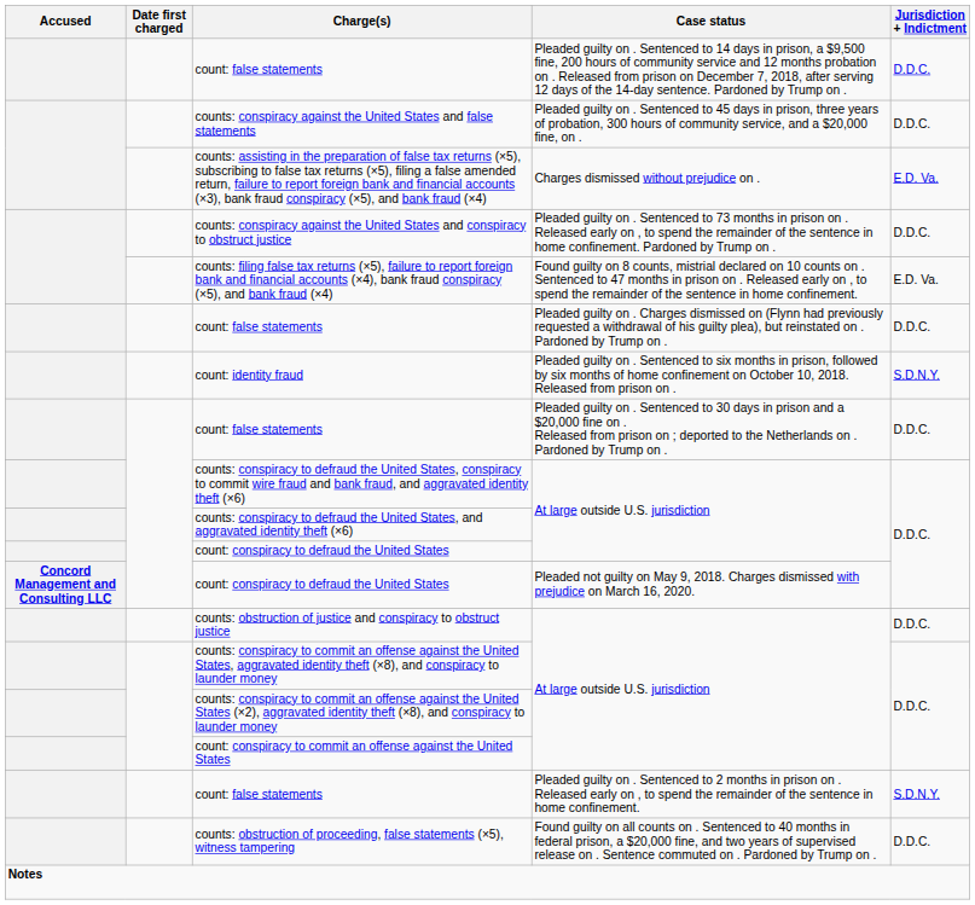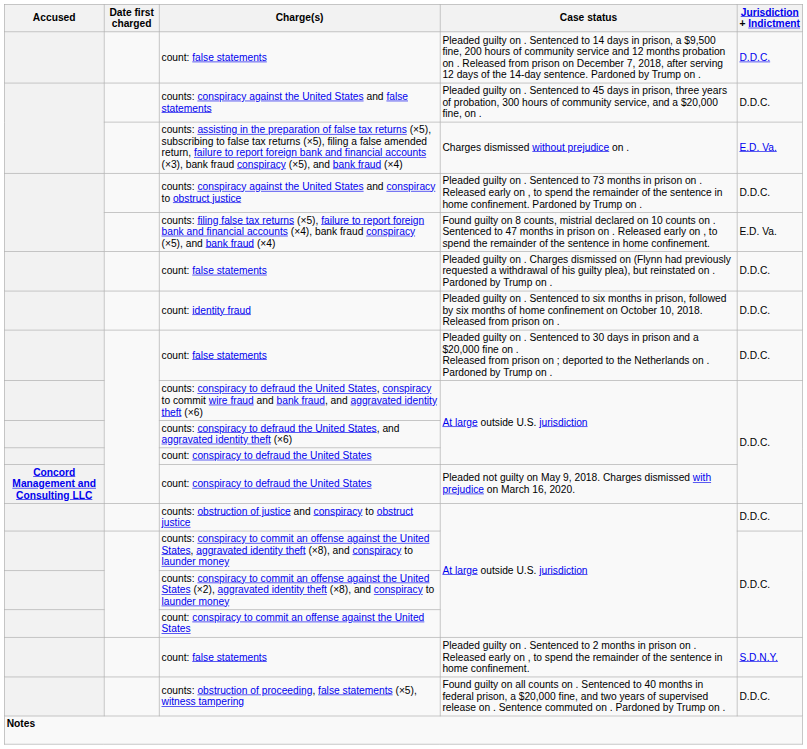 <table class="wikitable sortable plainrowheaders">
 <tr>
 <th scope="col">Accused</th>
 <th scope="col">Date first charged</th>
 <th scope="col">Charge(s)</th>
 <th scope="col">Case status</th>
 <th scope="col"><a href='#'>Jurisdiction</a><br>+ <a href='#'>Indictment</a></th>
 </tr>
 <tr>
 <th scope="row"></th>
 <td></td>
 <td> count: <a href='#'>false statements</a></td>
 <td>Pleaded guilty on . Sentenced to 14 days in prison, a $9,500 fine, 200 hours of community service and 12 months probation on . Released from prison on December 7, 2018, after serving 12 days of the 14-day sentence. Pardoned by Trump on .</td>
 <td><a href='#'>D.D.C.</a></td>
 </tr>
 <tr>
 <th scope="row" rowspan="2"></th>
 <td></td>
 <td> counts: <a href='#'>conspiracy against the United States</a> and <a href='#'>false statements</a></td>
 <td>Pleaded guilty on . Sentenced to 45 days in prison, three years of probation, 300 hours of community service, and a $20,000 fine, on .</td>
 <td>D.D.C.</td>
 </tr>
 <tr>
 <td></td>
 <td> counts: <a href='#'>assisting in the preparation of false tax returns</a> (×5), subscribing to false tax returns (×5), filing a false amended return, <a href='#'>failure to report foreign bank and financial accounts</a> (×3), bank fraud <a href='#'>conspiracy</a> (×5), and <a href='#'>bank fraud</a> (×4)</td>
 <td>Charges dismissed <a href='#'>without prejudice</a> on .</td>
 <td><a href='#'>E.D. Va.</a></td>
 </tr>
 <tr>
 <th scope="row" rowspan="2"></th>
 <td></td>
 <td> counts: <a href='#'>conspiracy against the United States</a> and <a href='#'>conspiracy</a> to <a href='#'>obstruct justice</a></td>
 <td>Pleaded guilty on . Sentenced to 73 months in prison on . Released early on , to spend the remainder of the sentence in home confinement. Pardoned by Trump on .</td>
 <td>D.D.C.</td>
 </tr>
 <tr>
 <td></td>
 <td> counts: <a href='#'>filing false tax returns</a> (×5), <a href='#'>failure to report foreign bank and financial accounts</a> (×4), bank fraud <a href='#'>conspiracy</a> (×5), and <a href='#'>bank fraud</a> (×4)</td>
 <td>Found guilty on 8 counts, mistrial declared on 10 counts on . Sentenced to 47 months in prison on . Released early on , to spend the remainder of the sentence in home confinement.</td>
 <td>E.D. Va.</td>
 </tr>
 <tr>
 <th scope="row"></th>
 <td></td>
 <td> count: <a href='#'>false statements</a></td>
 <td>Pleaded guilty on . Charges dismissed on  (Flynn had previously requested a withdrawal of his guilty plea), but reinstated on . Pardoned by Trump on .</td>
 <td>D.D.C.</td>
 </tr>
 <tr>
 <th scope="row"></th>
 <td></td>
 <td> count: <a href='#'>identity fraud</a></td>
 <td>Pleaded guilty on . Sentenced to six months in prison, followed by six months of home confinement on October 10, 2018. Released from prison on .</td>
-<td><a href='#'>S.D.N.Y.</a></td>
+<td>D.D.C.</td>
 </tr>
 <tr>
 <th scope="row"></th>
 <td rowspan=5></td>
 <td> count: <a href='#'>false statements</a></td>
 <td>Pleaded guilty on . Sentenced to 30 days in prison and a $20,000 fine on . <br>Released from prison on ; deported to the Netherlands on . Pardoned by Trump on .</td>
 <td>D.D.C.</td>
 </tr>
 <tr>
 <th scope="row" data-sort-value="Aslanov, Dzheykhun"></th>
 <td> counts: <a href='#'>conspiracy to defraud the United States</a>, <a href='#'>conspiracy</a> to commit <a href='#'>wire fraud</a> and <a href='#'>bank fraud</a>, and <a href='#'>aggravated identity theft</a> (×6)</td>
 <td rowspan=3><a href='#'>At large</a> outside U.S. <a href='#'>jurisdiction</a></td>
 <td rowspan=4>D.D.C.</td>
 </tr>
 <tr>
 <th scope="row" data-sort-value="Kaverzina, Irina"></th>
 <td> counts: <a href='#'>conspiracy to defraud the United States</a>, and <a href='#'>aggravated identity theft</a> (×6)</td>
 </tr>
 <tr>
 <th scope="row" data-sort-value="Bogacheva, Anna"></th>
 <td> count: <a href='#'>conspiracy to defraud the United States</a></td>
 </tr>
 <tr>
 <th scope="row"><a href='#'>Concord Management and Consulting LLC</a></th>
 <td> count: <a href='#'>conspiracy to defraud the United States</a></td>
 <td>Pleaded not guilty on May 9, 2018. Charges dismissed <a href='#'>with prejudice</a> on March 16, 2020.</td>
 </tr>
 <tr>
 <th scope="row"></th>
 <td></td>
 <td> counts: <a href='#'>obstruction of justice</a> and <a href='#'>conspiracy</a> to <a href='#'>obstruct justice</a></td>
 <td rowspan=4><a href='#'>At large</a> outside U.S. <a href='#'>jurisdiction</a></td>
 <td>D.D.C.</td>
 </tr>
 <tr>
 <th scope="row" data-sort-value="Antonov, Boris"></th>
 <td rowspan=3></td>
 <td> counts: <a href='#'>conspiracy to commit an offense against the United States</a>, <a href='#'>aggravated identity theft</a> (×8), and <a href='#'>conspiracy</a> to <a href='#'>launder money</a></td>
 <td rowspan=3>D.D.C.</td>
 </tr>
 <tr>
 <th scope="row"></th>
 <td> counts: <a href='#'>conspiracy to commit an offense against the United States</a> (×2), <a href='#'>aggravated identity theft</a> (×8), and <a href='#'>conspiracy</a> to <a href='#'>launder money</a></td>
 </tr>
 <tr>
 <th scope="row"></th>
 <td> count: <a href='#'>conspiracy to commit an offense against the United States</a></td>
 </tr>
 <tr>
 <th scope="row"></th>
 <td></td>
 <td> count: <a href='#'>false statements</a></td>
 <td>Pleaded guilty on . Sentenced to 2 months in prison on . Released early on , to spend the remainder of the sentence in home confinement.</td>
 <td><a href='#'>S.D.N.Y.</a></td>
 </tr>
 <tr>
 <th scope="row"></th>
 <td></td>
 <td> counts: <a href='#'>obstruction of proceeding</a>, <a href='#'>false statements</a> (×5), <a href='#'>witness tampering</a></td>
 <td>Found guilty on all counts on . Sentenced to 40 months in federal prison, a $20,000 fine, and two years of supervised release on . Sentence commuted on . Pardoned by Trump on .</td>
 <td>D.D.C.</td>
 </tr>
 <tr class="sortbottom">
 <td colspan="6"><strong>Notes</strong><br><br></td>
 </tr>
 </table>
